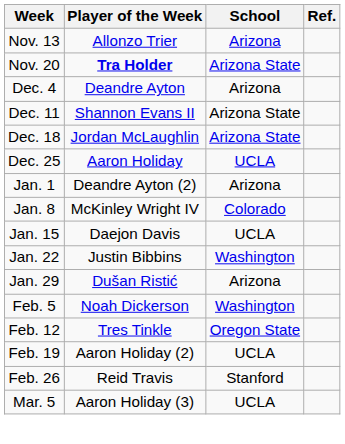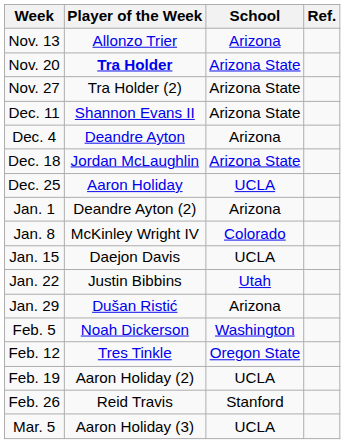 <table class=wikitable style="text-align:center">
 <tr>
 <th>Week</th>
 <th>Player of the Week</th>
 <th>School</th>
 <th>Ref.</th>
 </tr>
 <tr>
 <td>Nov. 13</td>
 <td><a href='#'>Allonzo Trier</a></td>
 <td><a href='#'>Arizona</a></td>
 <td align=center></td>
 </tr>
 <tr>
 <td>Nov. 20</td>
 <td><strong><a href='#'>Tra Holder</a></strong></td>
 <td><a href='#'>Arizona State</a></td>
 <td align=center></td>
 </tr>
 <tr>
-<td>Dec. 4</td>
-<td><a href='#'>Deandre Ayton</a></td>
-<td>Arizona</td>
+<td>Nov. 27</td>
+<td>Tra Holder (2)</td>
+<td>Arizona State</td>
 <td align=center></td>
 </tr>
 <tr>
 <td>Dec. 11</td>
 <td><a href='#'>Shannon Evans II</a></td>
 <td>Arizona State</td>
+<td align=center></td>
+</tr>
+<tr>
+<td>Dec. 4</td>
+<td><a href='#'>Deandre Ayton</a></td>
+<td>Arizona</td>
 <td align=center></td>
 </tr>
 <tr>
 <td>Dec. 18</td>
 <td><a href='#'>Jordan McLaughlin</a></td>
 <td><a href='#'>Arizona State</a></td>
 <td align=center></td>
 </tr>
 <tr>
 <td>Dec. 25</td>
 <td><a href='#'>Aaron Holiday</a></td>
 <td><a href='#'>UCLA</a></td>
 <td align=center></td>
 </tr>
 <tr>
 <td>Jan. 1</td>
 <td>Deandre Ayton (2)</td>
 <td>Arizona</td>
 <td align=center></td>
 </tr>
 <tr>
 <td>Jan. 8</td>
 <td>McKinley Wright IV</td>
 <td><a href='#'>Colorado</a></td>
 <td align=center></td>
 </tr>
 <tr>
 <td>Jan. 15</td>
 <td>Daejon Davis</td>
 <td>UCLA</td>
 <td align=center></td>
 </tr>
 <tr>
 <td>Jan. 22</td>
 <td>Justin Bibbins</td>
-<td><a href='#'>Washington</a></td>
+<td><a href='#'>Utah</a></td>
 <td align=center></td>
 </tr>
 <tr>
 <td>Jan. 29</td>
 <td><a href='#'>Dušan Ristić</a></td>
 <td>Arizona</td>
 <td align=center></td>
 </tr>
 <tr>
 <td>Feb. 5</td>
 <td><a href='#'>Noah Dickerson</a></td>
 <td><a href='#'>Washington</a></td>
 <td align=center></td>
 </tr>
 <tr>
 <td>Feb. 12</td>
 <td><a href='#'>Tres Tinkle</a></td>
 <td><a href='#'>Oregon State</a></td>
 <td align=center></td>
 </tr>
 <tr>
 <td>Feb. 19</td>
 <td>Aaron Holiday (2)</td>
 <td>UCLA</td>
 <td align=center></td>
 </tr>
 <tr>
 <td>Feb. 26</td>
 <td>Reid Travis</td>
 <td>Stanford</td>
 <td align=center></td>
 </tr>
 <tr>
 <td>Mar. 5</td>
 <td>Aaron Holiday (3)</td>
 <td>UCLA</td>
 <td align=center></td>
 </tr>
 </table>
